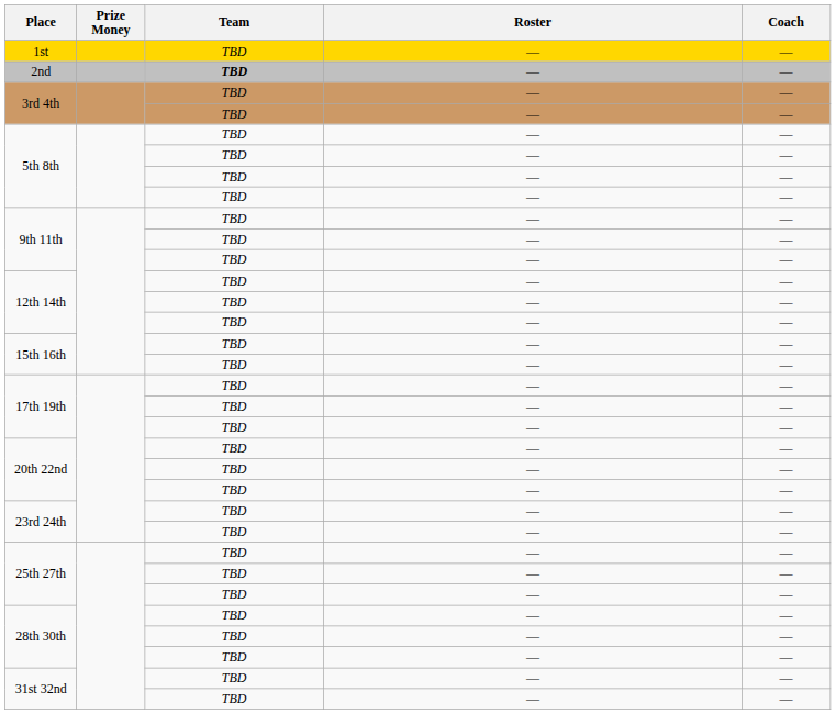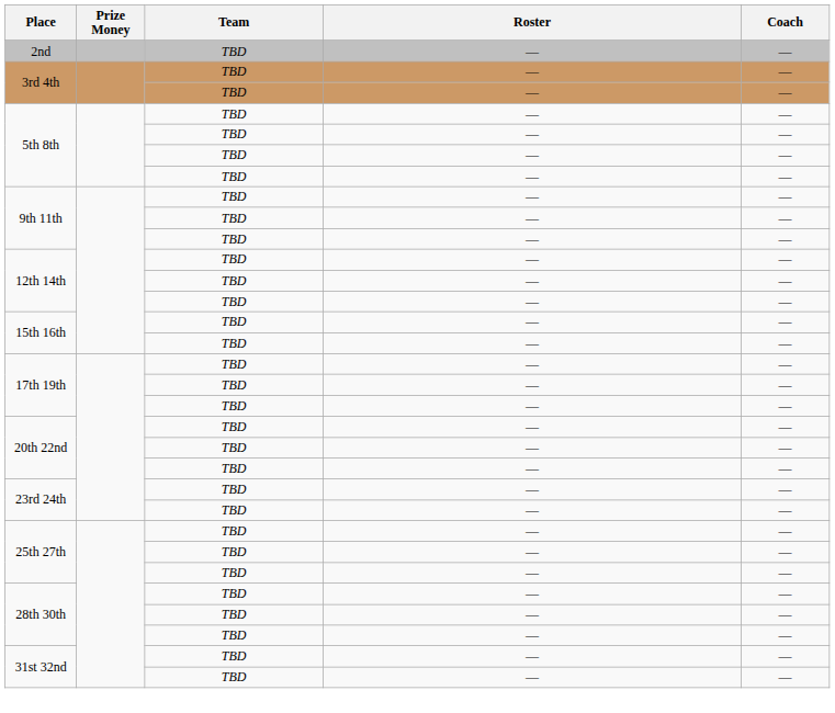 <table class="wikitable" style="text-align:center">
 <tr>
 <th width="80px">Place</th>
 <th width="75px">Prize Money</th>
 <th width="210">Team</th>
 <th width="500px">Roster</th>
 <th width="100">Coach</th>
 </tr>
-<tr style="background:gold;">
-<td>1st</td>
-<td></td>
-<td><em>TBD</em></td>
-<td>—</td>
-<td>—</td>
-</tr>
 <tr style="background:silver;">
 <td>2nd</td>
 <td></td>
-<td><strong><em>TBD</em></strong></td>
+<td><em>TBD</em></td>
 <td>—</td>
 <td>—</td>
 </tr>
 <tr style="background:#c96;">
 <td rowspan="2">3rd  4th</td>
 <td rowspan="2"></td>
 <td><em>TBD</em></td>
 <td>—</td>
 <td>—</td>
 </tr>
 <tr style="background:#c96;">
 <td><em>TBD</em></td>
 <td>—</td>
 <td>—</td>
 </tr>
 <tr>
 <td rowspan="4">5th  8th</td>
 <td rowspan="4"></td>
 <td><em>TBD</em></td>
 <td>—</td>
 <td>—</td>
 </tr>
 <tr>
 <td><em>TBD</em></td>
 <td>—</td>
 <td>—</td>
 </tr>
 <tr>
 <td><em>TBD</em></td>
 <td>—</td>
 <td>—</td>
 </tr>
 <tr>
 <td><em>TBD</em></td>
 <td>—</td>
 <td>—</td>
 </tr>
 <tr>
 <td rowspan="3">9th  11th</td>
 <td rowspan="8"></td>
 <td><em>TBD</em></td>
 <td>—</td>
 <td>—</td>
 </tr>
 <tr>
 <td><em>TBD</em></td>
 <td>—</td>
 <td>—</td>
 </tr>
 <tr>
 <td><em>TBD</em></td>
 <td>—</td>
 <td>—</td>
 </tr>
 <tr>
 <td rowspan="3">12th  14th</td>
 <td><em>TBD</em></td>
 <td>—</td>
 <td>—</td>
 </tr>
 <tr>
 <td><em>TBD</em></td>
 <td>—</td>
 <td>—</td>
 </tr>
 <tr>
 <td><em>TBD</em></td>
 <td>—</td>
 <td>—</td>
 </tr>
 <tr>
 <td rowspan="2">15th  16th</td>
 <td><em>TBD</em></td>
 <td>—</td>
 <td>—</td>
 </tr>
 <tr>
 <td><em>TBD</em></td>
 <td>—</td>
 <td>—</td>
 </tr>
 <tr>
 <td rowspan="3">17th  19th</td>
 <td rowspan="8"></td>
 <td><em>TBD</em></td>
 <td>—</td>
 <td>—</td>
 </tr>
 <tr>
 <td><em>TBD</em></td>
 <td>—</td>
 <td>—</td>
 </tr>
 <tr>
 <td><em>TBD</em></td>
 <td>—</td>
 <td>—</td>
 </tr>
 <tr>
 <td rowspan="3">20th  22nd</td>
 <td><em>TBD</em></td>
 <td>—</td>
 <td>—</td>
 </tr>
 <tr>
 <td><em>TBD</em></td>
 <td>—</td>
 <td>—</td>
 </tr>
 <tr>
 <td><em>TBD</em></td>
 <td>—</td>
 <td>—</td>
 </tr>
 <tr>
 <td rowspan="2">23rd  24th</td>
 <td><em>TBD</em></td>
 <td>—</td>
 <td>—</td>
 </tr>
 <tr>
 <td><em>TBD</em></td>
 <td>—</td>
 <td>—</td>
 </tr>
 <tr>
 <td rowspan="3">25th  27th</td>
 <td rowspan="8"></td>
 <td><em>TBD</em></td>
 <td>—</td>
 <td>—</td>
 </tr>
 <tr>
 <td><em>TBD</em></td>
 <td>—</td>
 <td>—</td>
 </tr>
 <tr>
 <td><em>TBD</em></td>
 <td>—</td>
 <td>—</td>
 </tr>
 <tr>
 <td rowspan="3">28th  30th</td>
 <td><em>TBD</em></td>
 <td>—</td>
 <td>—</td>
 </tr>
 <tr>
 <td><em>TBD</em></td>
 <td>—</td>
 <td>—</td>
 </tr>
 <tr>
 <td><em>TBD</em></td>
 <td>—</td>
 <td>—</td>
 </tr>
 <tr>
 <td rowspan="2">31st  32nd</td>
 <td><em>TBD</em></td>
 <td>—</td>
 <td>—</td>
 </tr>
 <tr>
 <td><em>TBD</em></td>
 <td>—</td>
 <td>—</td>
 </tr>
 </table>
